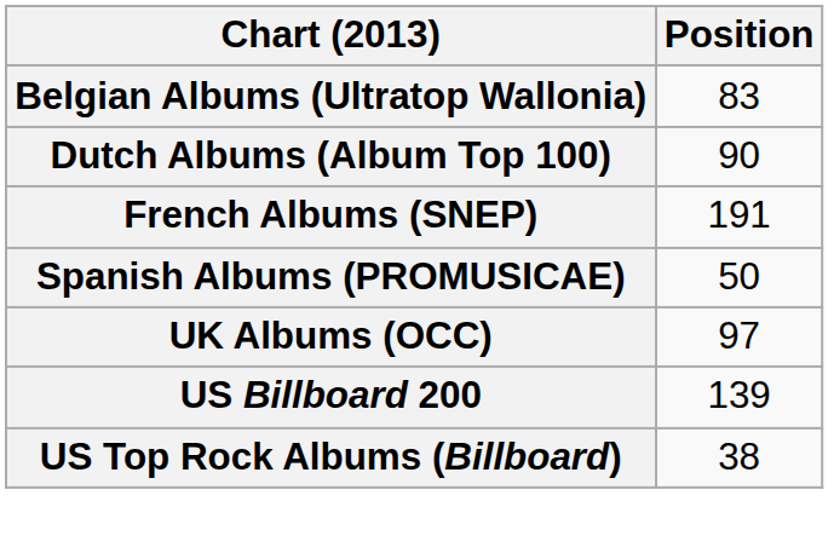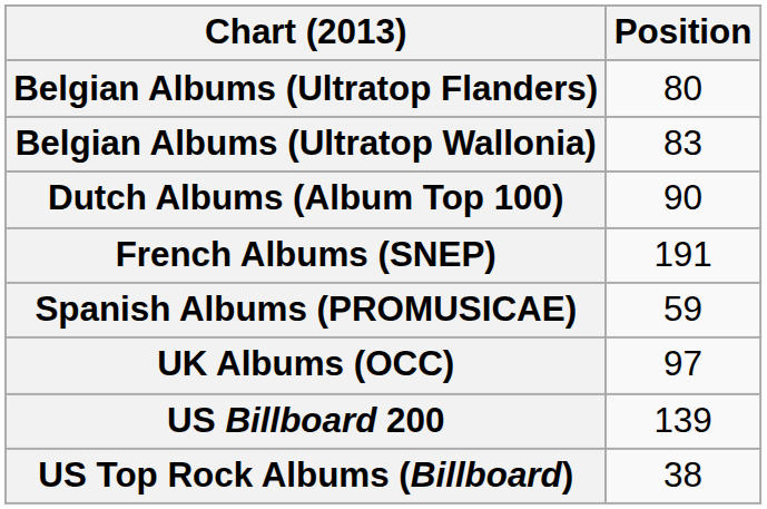 <table class="wikitable sortable plainrowheaders">
 <tr>
 <th scope="col">Chart (2013)</th>
 <th scope="col">Position</th>
+</tr>
+<tr>
+<th scope="row">Belgian Albums (Ultratop Flanders)</th>
+<td align="center">80</td>
 </tr>
 <tr>
 <th scope="row">Belgian Albums (Ultratop Wallonia)</th>
 <td align="center">83</td>
 </tr>
 <tr>
 <th scope="row">Dutch Albums (Album Top 100)</th>
 <td align="center">90</td>
 </tr>
 <tr>
 <th scope="row">French Albums (SNEP)</th>
 <td align="center">191</td>
 </tr>
 <tr>
 <th scope="row">Spanish Albums (PROMUSICAE)</th>
-<td style="text-align:center;">50</td>
+<td style="text-align:center;">59</td>
 </tr>
 <tr>
 <th scope="row">UK Albums (OCC)</th>
 <td align="center">97</td>
 </tr>
 <tr>
 <th scope="row">US <em>Billboard</em> 200</th>
 <td align="center">139</td>
 </tr>
 <tr>
 <th scope="row">US Top Rock Albums (<em>Billboard</em>)</th>
 <td align="center">38</td>
 </tr>
 </table>
